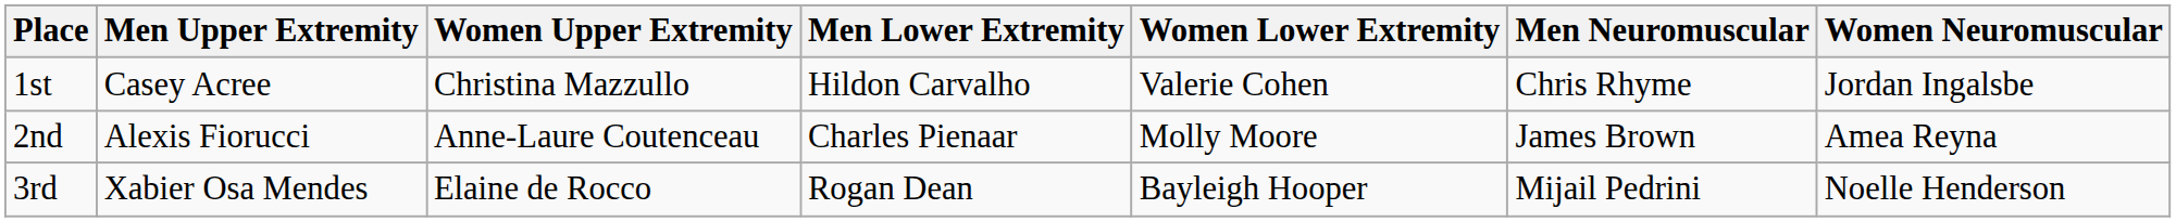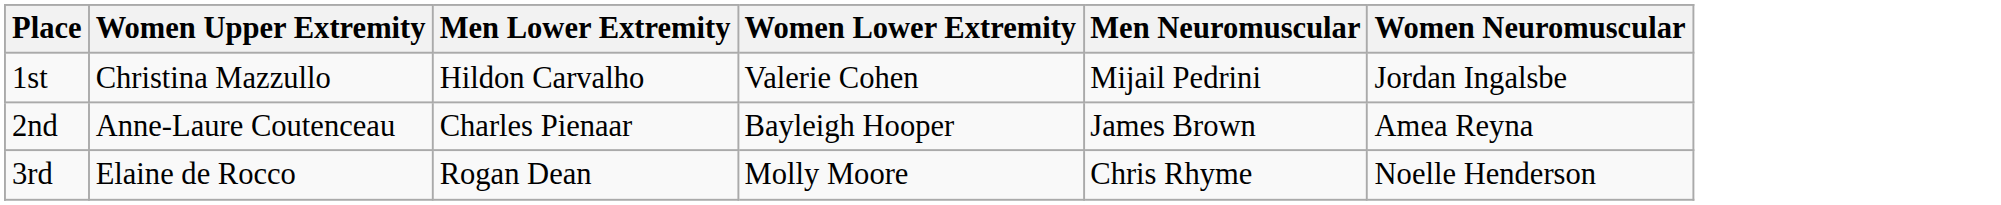 <table class="wikitable">
 <tr>
 <th>Place</th>
-<th>Men Upper Extremity</th>
 <th>Women Upper Extremity</th>
 <th>Men Lower Extremity</th>
 <th>Women Lower Extremity</th>
 <th>Men Neuromuscular</th>
 <th>Women Neuromuscular</th>
 </tr>
 <tr>
 <td>1st</td>
-<td>  Casey Acree</td>
 <td> Christina Mazzullo</td>
 <td> Hildon Carvalho</td>
 <td> Valerie Cohen</td>
-<td> Chris Rhyme</td>
+<td> Mijail Pedrini</td>
 <td> Jordan Ingalsbe</td>
 </tr>
 <tr>
 <td>2nd</td>
-<td>  Alexis Fiorucci</td>
 <td> Anne-Laure Coutenceau</td>
 <td> Charles Pienaar</td>
-<td> Molly Moore</td>
+<td> Bayleigh Hooper</td>
 <td> James Brown</td>
 <td> Amea Reyna</td>
 </tr>
 <tr>
 <td>3rd</td>
-<td> Xabier Osa Mendes</td>
 <td> Elaine de Rocco</td>
 <td> Rogan Dean</td>
-<td> Bayleigh Hooper</td>
-<td> Mijail Pedrini</td>
+<td> Molly Moore</td>
+<td> Chris Rhyme</td>
 <td> Noelle Henderson</td>
 </tr>
 </table>
